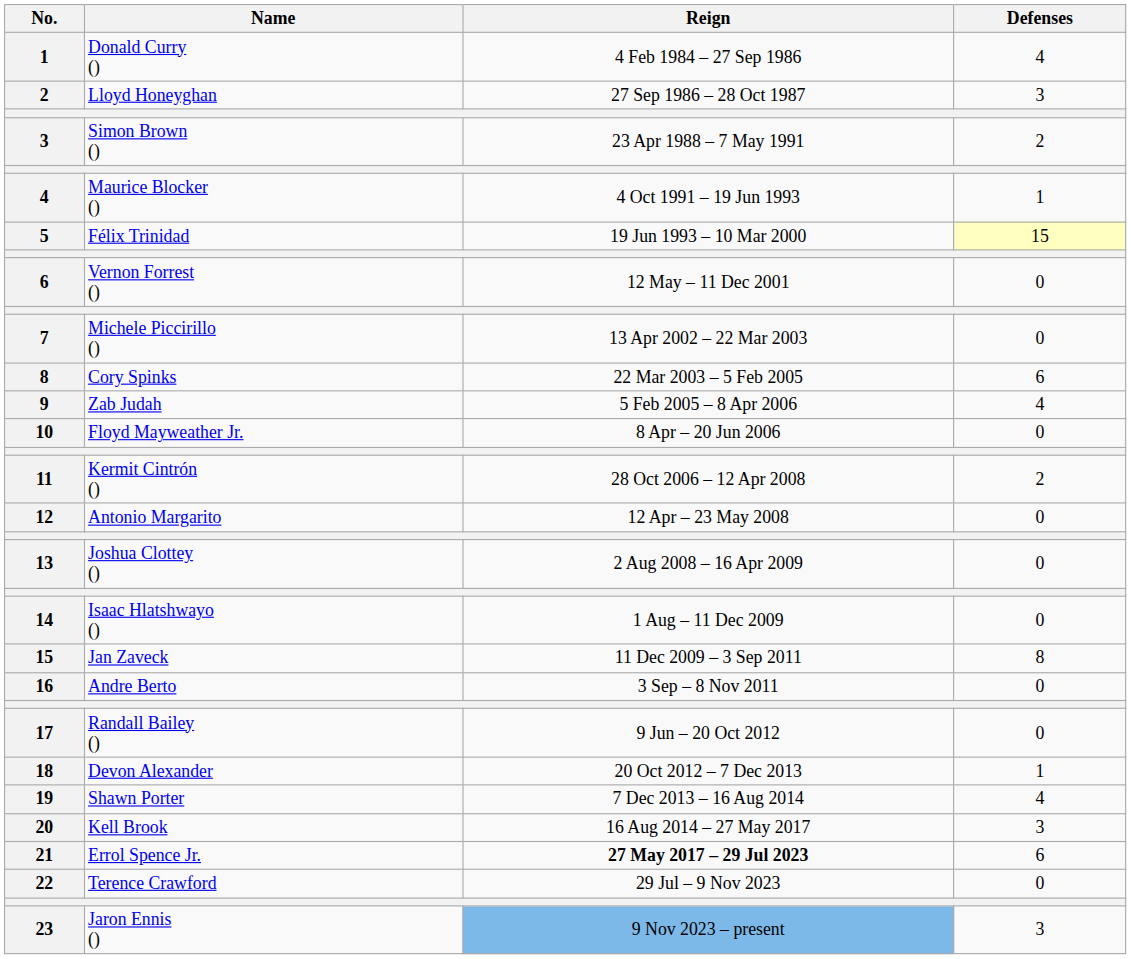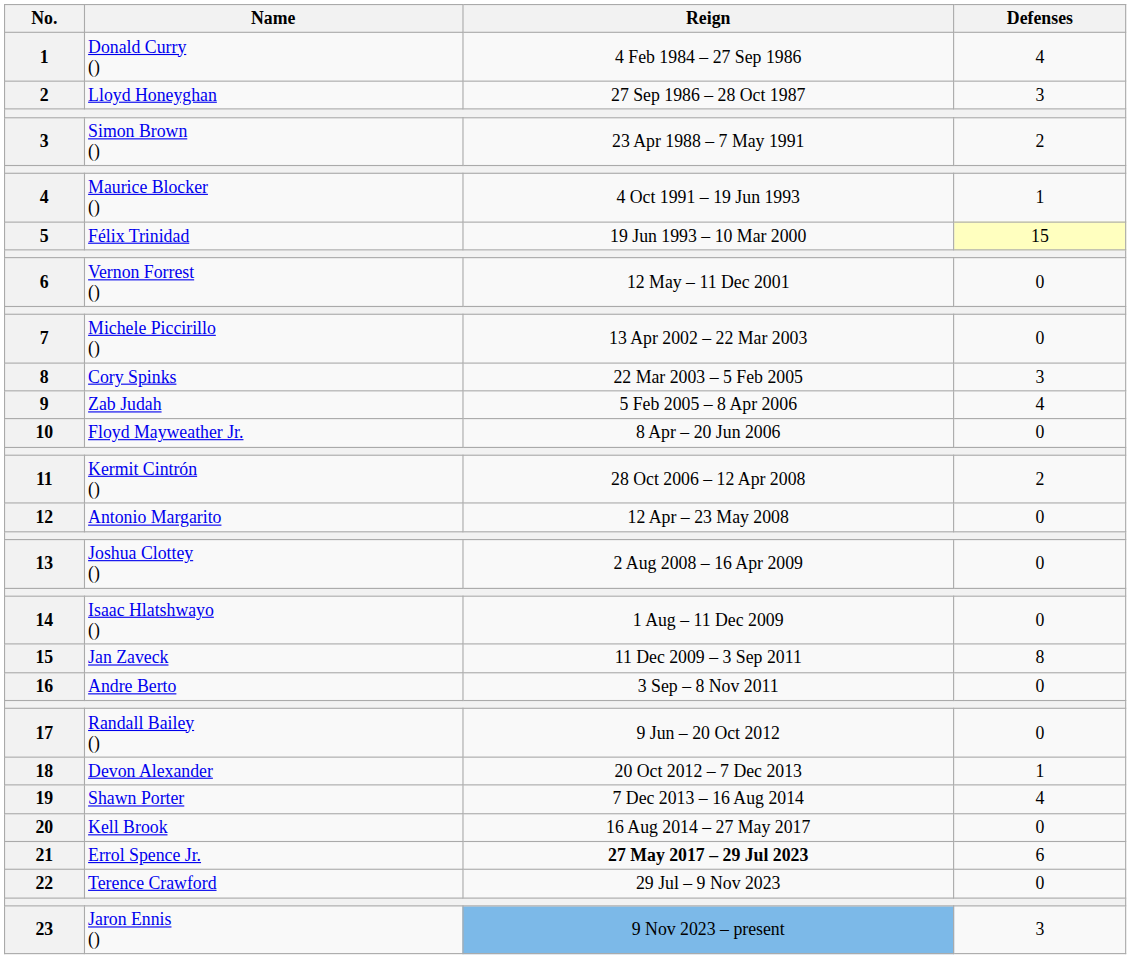 <table class="wikitable sortable" style="width:80%;">
 <tr>
 <th>No.</th>
 <th>Name</th>
 <th>Reign</th>
 <th>Defenses</th>
 </tr>
 <tr align=center>
 <th>1</th>
 <td align=left><a href='#'>Donald Curry</a><br>()</td>
 <td>4 Feb 1984 – 27 Sep 1986</td>
 <td>4</td>
 </tr>
 <tr align=center>
 <th>2</th>
 <td align=left><a href='#'>Lloyd Honeyghan</a></td>
 <td>27 Sep 1986 – 28 Oct 1987</td>
 <td>3</td>
 </tr>
 <tr align=center>
 <th colspan=4></th>
 </tr>
 <tr align=center>
 <th>3</th>
 <td align=left><a href='#'>Simon Brown</a><br>()</td>
 <td>23 Apr 1988 – 7 May 1991</td>
 <td>2</td>
 </tr>
 <tr align=center>
 <th colspan=4></th>
 </tr>
 <tr align=center>
 <th>4</th>
 <td align=left><a href='#'>Maurice Blocker</a><br>()</td>
 <td>4 Oct 1991 – 19 Jun 1993</td>
 <td>1</td>
 </tr>
 <tr align=center>
 <th>5</th>
 <td align=left><a href='#'>Félix Trinidad</a></td>
 <td>19 Jun 1993 – 10 Mar 2000</td>
 <td style="background:#ffffbf;">15</td>
 </tr>
 <tr align=center>
 <th colspan=4></th>
 </tr>
 <tr align=center>
 <th>6</th>
 <td align=left><a href='#'>Vernon Forrest</a><br>()</td>
 <td>12 May – 11 Dec 2001</td>
 <td>0</td>
 </tr>
 <tr align=center>
 <th colspan=4></th>
 </tr>
 <tr align=center>
 <th>7</th>
 <td align=left><a href='#'>Michele Piccirillo</a><br>()</td>
 <td>13 Apr 2002 – 22 Mar 2003</td>
 <td>0</td>
 </tr>
 <tr align=center>
 <th>8</th>
 <td align=left><a href='#'>Cory Spinks</a></td>
 <td>22 Mar 2003 – 5 Feb 2005</td>
-<td>6</td>
+<td>3</td>
 </tr>
 <tr align=center>
 <th>9</th>
 <td align=left><a href='#'>Zab Judah</a></td>
 <td>5 Feb 2005 – 8 Apr 2006</td>
 <td>4</td>
 </tr>
 <tr align=center>
 <th>10</th>
 <td align=left><a href='#'>Floyd Mayweather Jr.</a></td>
 <td>8 Apr – 20 Jun 2006</td>
 <td>0</td>
 </tr>
 <tr align=center>
 <th colspan=4></th>
 </tr>
 <tr align=center>
 <th>11</th>
 <td align=left><a href='#'>Kermit Cintrón</a><br>()</td>
 <td>28 Oct 2006 – 12 Apr 2008</td>
 <td>2</td>
 </tr>
 <tr align=center>
 <th>12</th>
 <td align=left><a href='#'>Antonio Margarito</a></td>
 <td>12 Apr – 23 May 2008</td>
 <td>0</td>
 </tr>
 <tr align=center>
 <th colspan=4></th>
 </tr>
 <tr align=center>
 <th>13</th>
 <td align=left><a href='#'>Joshua Clottey</a><br>()</td>
 <td>2 Aug 2008 – 16 Apr 2009</td>
 <td>0</td>
 </tr>
 <tr align=center>
 <th colspan=4></th>
 </tr>
 <tr align=center>
 <th>14</th>
 <td align=left><a href='#'>Isaac Hlatshwayo</a><br>()</td>
 <td>1 Aug – 11 Dec 2009</td>
 <td>0</td>
 </tr>
 <tr align=center>
 <th>15</th>
 <td align=left><a href='#'>Jan Zaveck</a></td>
 <td>11 Dec 2009 – 3 Sep 2011</td>
 <td>8</td>
 </tr>
 <tr align=center>
 <th>16</th>
 <td align=left><a href='#'>Andre Berto</a></td>
 <td>3 Sep – 8 Nov 2011</td>
 <td>0</td>
 </tr>
 <tr align=center>
 <th colspan=4></th>
 </tr>
 <tr align=center>
 <th>17</th>
 <td align=left><a href='#'>Randall Bailey</a><br>()</td>
 <td>9 Jun – 20 Oct 2012</td>
 <td>0</td>
 </tr>
 <tr align=center>
 <th>18</th>
 <td align=left><a href='#'>Devon Alexander</a></td>
 <td>20 Oct 2012 – 7 Dec 2013</td>
 <td>1</td>
 </tr>
 <tr align=center>
 <th>19</th>
 <td align=left><a href='#'>Shawn Porter</a></td>
 <td>7 Dec 2013 – 16 Aug 2014</td>
 <td>4</td>
 </tr>
 <tr align=center>
 <th>20</th>
 <td align=left><a href='#'>Kell Brook</a></td>
 <td>16 Aug 2014 – 27 May 2017</td>
-<td>3</td>
+<td>0</td>
 </tr>
 <tr align=center>
 <th>21</th>
 <td align=left><a href='#'>Errol Spence Jr.</a></td>
 <td><strong>27 May 2017 – 29 Jul 2023</strong></td>
 <td>6</td>
 </tr>
 <tr>
 <th>22</th>
 <td align="left"><a href='#'>Terence Crawford</a></td>
 <td style="text-align:center;">29 Jul – 9 Nov 2023</td>
 <td style="text-align:center;">0</td>
 </tr>
 <tr align=center>
 <th colspan=4></th>
 </tr>
 <tr>
 <th>23</th>
 <td align=left><a href='#'>Jaron Ennis</a><br>()</td>
 <td style="text-align:center; background:#7cb9e8;">9 Nov 2023 – present</td>
 <td style="text-align:center">3</td>
 </tr>
 </table>
